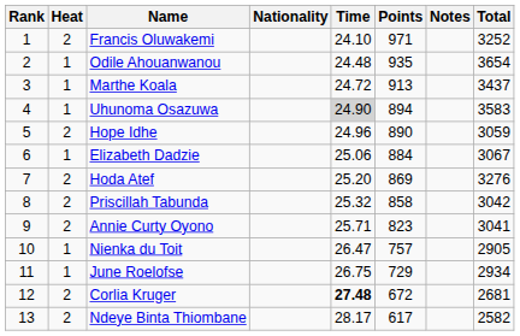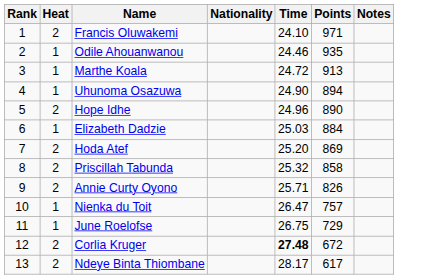 <table class="wikitable sortable" style="text-align:center">
 <tr>
 <th>Rank</th>
 <th>Heat</th>
 <th>Name</th>
 <th>Nationality</th>
 <th>Time</th>
 <th>Points</th>
 <th>Notes</th>
-<th>Total</th>
 </tr>
 <tr>
 <td>1</td>
 <td>2</td>
 <td align="left"><a href='#'>Francis Oluwakemi</a></td>
 <td align=left></td>
 <td>24.10</td>
 <td>971</td>
 <td></td>
-<td>3252</td>
 </tr>
 <tr>
 <td>2</td>
 <td>1</td>
 <td align="left"><a href='#'>Odile Ahouanwanou</a></td>
 <td align=left></td>
-<td>24.48</td>
+<td>24.46</td>
 <td>935</td>
 <td></td>
-<td>3654</td>
 </tr>
 <tr>
 <td>3</td>
 <td>1</td>
 <td align="left"><a href='#'>Marthe Koala</a></td>
 <td align=left></td>
 <td>24.72</td>
 <td>913</td>
 <td></td>
-<td>3437</td>
 </tr>
 <tr>
 <td>4</td>
 <td>1</td>
 <td align="left"><a href='#'>Uhunoma Osazuwa</a></td>
 <td align=left></td>
-<td style="background: lightgrey;">24.90</td>
+<td>24.90</td>
 <td>894</td>
 <td></td>
-<td>3583</td>
 </tr>
 <tr>
 <td>5</td>
 <td>2</td>
 <td align="left"><a href='#'>Hope Idhe</a></td>
 <td align=left></td>
 <td>24.96</td>
 <td>890</td>
 <td></td>
-<td>3059</td>
 </tr>
 <tr>
 <td>6</td>
 <td>1</td>
 <td align="left"><a href='#'>Elizabeth Dadzie</a></td>
 <td align=left></td>
-<td>25.06</td>
+<td>25.03</td>
 <td>884</td>
 <td></td>
-<td>3067</td>
 </tr>
 <tr>
 <td>7</td>
 <td>2</td>
 <td align="left"><a href='#'>Hoda Atef</a></td>
 <td align=left></td>
 <td>25.20</td>
 <td>869</td>
 <td></td>
-<td>3276</td>
 </tr>
 <tr>
 <td>8</td>
 <td>2</td>
 <td align="left"><a href='#'>Priscillah Tabunda</a></td>
 <td align=left></td>
 <td>25.32</td>
 <td>858</td>
 <td></td>
-<td>3042</td>
 </tr>
 <tr>
 <td>9</td>
 <td>2</td>
 <td align="left"><a href='#'>Annie Curty Oyono</a></td>
 <td align=left></td>
 <td>25.71</td>
-<td>823</td>
+<td>826</td>
 <td></td>
-<td>3041</td>
 </tr>
 <tr>
 <td>10</td>
 <td>1</td>
 <td align="left"><a href='#'>Nienka du Toit</a></td>
 <td align=left></td>
 <td>26.47</td>
 <td>757</td>
 <td></td>
-<td>2905</td>
 </tr>
 <tr>
 <td>11</td>
 <td>1</td>
 <td align="left"><a href='#'>June Roelofse</a></td>
 <td align=left></td>
 <td>26.75</td>
 <td>729</td>
 <td></td>
-<td>2934</td>
 </tr>
 <tr>
 <td>12</td>
 <td>2</td>
 <td align="left"><a href='#'>Corlia Kruger</a></td>
 <td align=left></td>
 <td><strong>27.48</strong></td>
 <td>672</td>
 <td></td>
-<td>2681</td>
 </tr>
 <tr>
 <td>13</td>
 <td>2</td>
 <td align="left"><a href='#'>Ndeye Binta Thiombane</a></td>
 <td align=left></td>
 <td>28.17</td>
 <td>617</td>
 <td></td>
-<td>2582</td>
 </tr>
 </table>
